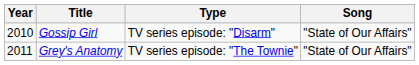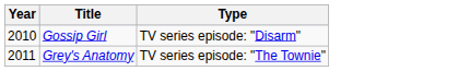 <table class="wikitable">
 <tr style="background:#b0c4de; text-align:center;">
 <th>Year</th>
 <th>Title</th>
 <th>Type</th>
-<th>Song</th>
 </tr>
 <tr>
 <td rowspan="1">2010</td>
 <td><em><a href='#'>Gossip Girl</a></em></td>
 <td>TV series episode: "<a href='#'>Disarm</a>"</td>
-<td>"State of Our Affairs"</td>
 </tr>
 <tr>
 <td rowspan="1">2011</td>
 <td><em><a href='#'>Grey's Anatomy</a></em></td>
 <td>TV series episode: "<a href='#'>The Townie</a>"</td>
-<td>"State of Our Affairs"</td>
 </tr>
 </table>
